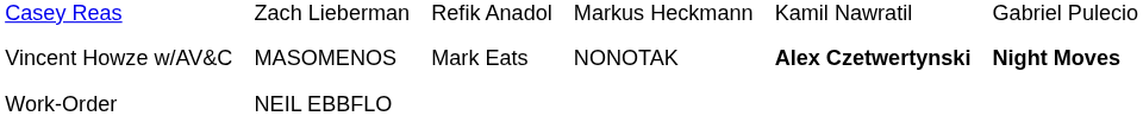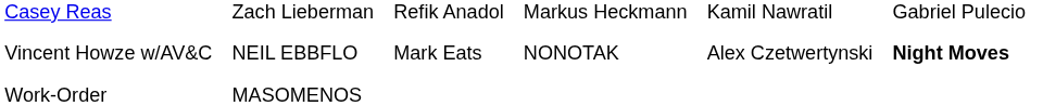 <table cellpadding=7>
 <tr>
 <td><a href='#'>Casey Reas</a></td>
 <td>Zach Lieberman</td>
 <td>Refik Anadol</td>
 <td>Markus Heckmann</td>
 <td>Kamil Nawratil</td>
 <td>Gabriel Pulecio</td>
 </tr>
 <tr>
 <td>Vincent Howze w/AV&C</td>
-<td>MASOMENOS</td>
+<td>NEIL EBBFLO</td>
 <td>Mark Eats</td>
 <td>NONOTAK</td>
-<td><strong>Alex Czetwertynski</strong></td>
+<td>Alex Czetwertynski</td>
 <td Night Moves (digital artist)><strong>Night Moves</strong></td>
 </tr>
 <tr>
 <td>Work-Order</td>
-<td>NEIL EBBFLO</td>
+<td>MASOMENOS</td>
 <td></td>
 </tr>
 <tr>
 </tr>
 </table>
